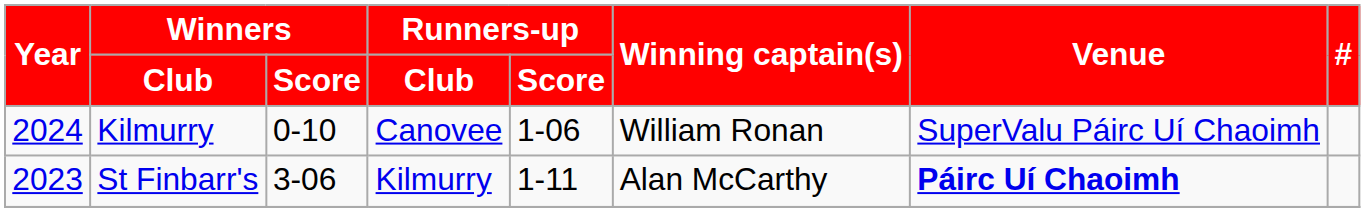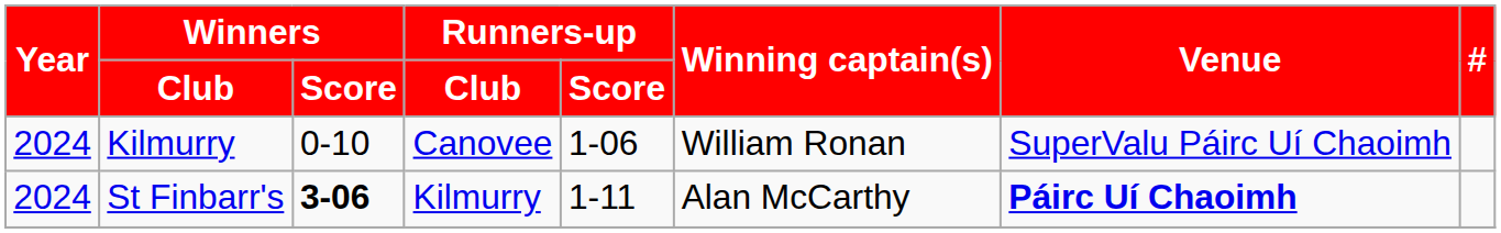 <table class="wikitable sortable" style="text-align:left">
 <tr>
 <th rowspan="2" style="background:red;color:white" scope="col" !>Year</th>
 <th colspan="2" style="background:red;color:white" scope="col" !>Winners</th>
 <th colspan="2" style="background:red;color:white" class="unsortable" scope="col" !>Runners-up</th>
 <th rowspan="2" style="background:red;color:white" scope="col" !>Winning captain(s)</th>
 <th rowspan="2" style="background:red;color:white" scope="col" !>Venue</th>
 <th rowspan="2" style="background:red;color:white" scope="col" !>#</th>
 </tr>
 <tr>
 <th style="background:red;color:white" scope="col" !>Club</th>
 <th style="background:red;color:white" scope="col" !>Score</th>
 <th style="background:red;color:white" class="unsortable" scope="col" !>Club</th>
 <th style="background:red;color:white" class="unsortable" scope="col" !>Score</th>
 </tr>
 <tr>
 <td><a href='#'>2024</a></td>
 <td><a href='#'>Kilmurry</a></td>
 <td>0-10</td>
 <td><a href='#'>Canovee</a></td>
 <td>1-06</td>
 <td>William Ronan</td>
 <td><a href='#'>SuperValu Páirc Uí Chaoimh</a></td>
 <td></td>
 </tr>
 <tr>
-<td><a href='#'>2023</a></td>
+<td><a href='#'>2024</a></td>
 <td><a href='#'>St Finbarr's</a></td>
-<td>3-06</td>
+<td><strong>3-06</strong></td>
 <td><a href='#'>Kilmurry</a></td>
 <td>1-11</td>
 <td>Alan McCarthy</td>
 <td><strong><a href='#'>Páirc Uí Chaoimh</a></strong></td>
 <td></td>
 </tr>
 <tr>
 </tr>
 </table>
